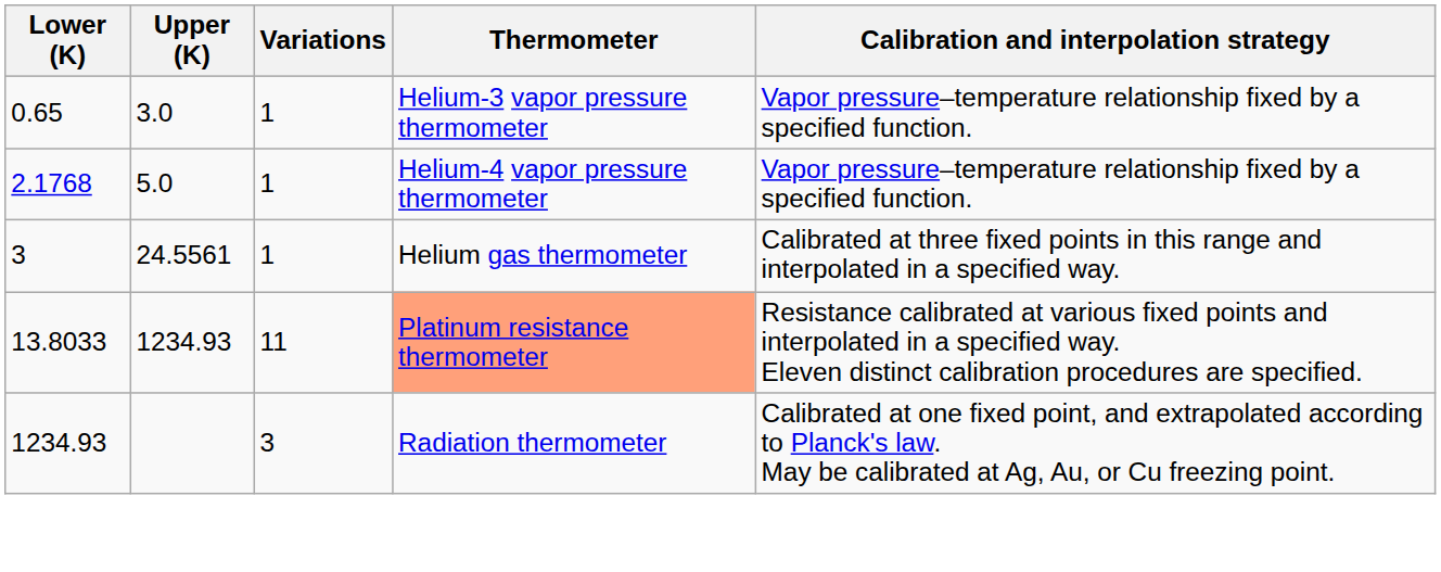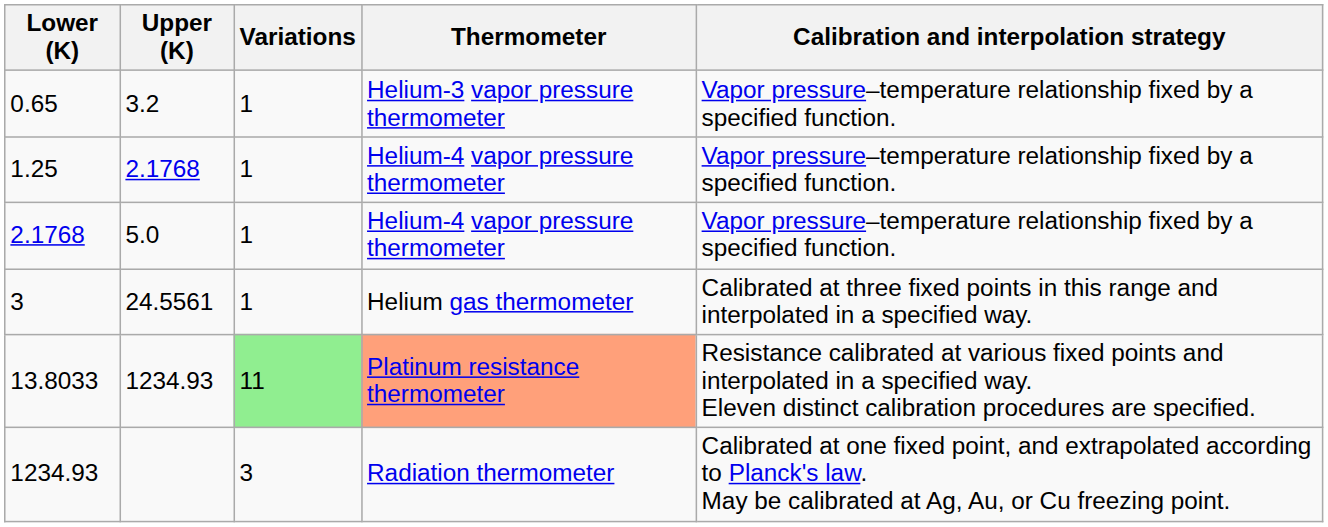 <table class="wikitable">
 <tr>
 <th>Lower (K)</th>
 <th>Upper (K)</th>
 <th>Variations</th>
 <th>Thermometer</th>
 <th>Calibration and interpolation strategy</th>
 </tr>
 <tr>
 <td>0.65</td>
-<td>3.0</td>
+<td>3.2</td>
 <td>1</td>
 <td><a href='#'>Helium-3</a> <a href='#'>vapor pressure thermometer</a></td>
+<td><a href='#'>Vapor pressure</a>–temperature relationship fixed by a specified function.</td>
+</tr>
+<tr>
+<td>1.25</td>
+<td><a href='#'>2.1768</a></td>
+<td>1</td>
+<td><a href='#'>Helium-4</a> <a href='#'>vapor pressure thermometer</a></td>
 <td><a href='#'>Vapor pressure</a>–temperature relationship fixed by a specified function.</td>
 </tr>
 <tr>
 <td><a href='#'>2.1768</a></td>
 <td>5.0</td>
 <td>1</td>
 <td><a href='#'>Helium-4</a> <a href='#'>vapor pressure thermometer</a></td>
 <td><a href='#'>Vapor pressure</a>–temperature relationship fixed by a specified function.</td>
 </tr>
 <tr>
 <td>3</td>
 <td>24.5561</td>
 <td>1</td>
 <td>Helium <a href='#'>gas thermometer</a></td>
 <td>Calibrated at three fixed points in this range and interpolated in a specified way.</td>
 </tr>
 <tr>
 <td>13.8033</td>
 <td>1234.93</td>
-<td>11</td>
+<td style="background: lightgreen;">11</td>
 <td style="background: lightsalmon;"><a href='#'>Platinum resistance thermometer</a></td>
 <td>Resistance calibrated at various fixed points and interpolated in a specified way.<br>Eleven distinct calibration procedures are specified.</td>
 </tr>
 <tr>
 <td>1234.93</td>
 <td></td>
 <td>3</td>
 <td><a href='#'>Radiation thermometer</a></td>
 <td>Calibrated at one fixed point, and extrapolated according to <a href='#'>Planck's law</a>.<br>May be calibrated at Ag, Au, or Cu freezing point.</td>
 </tr>
 </table>
